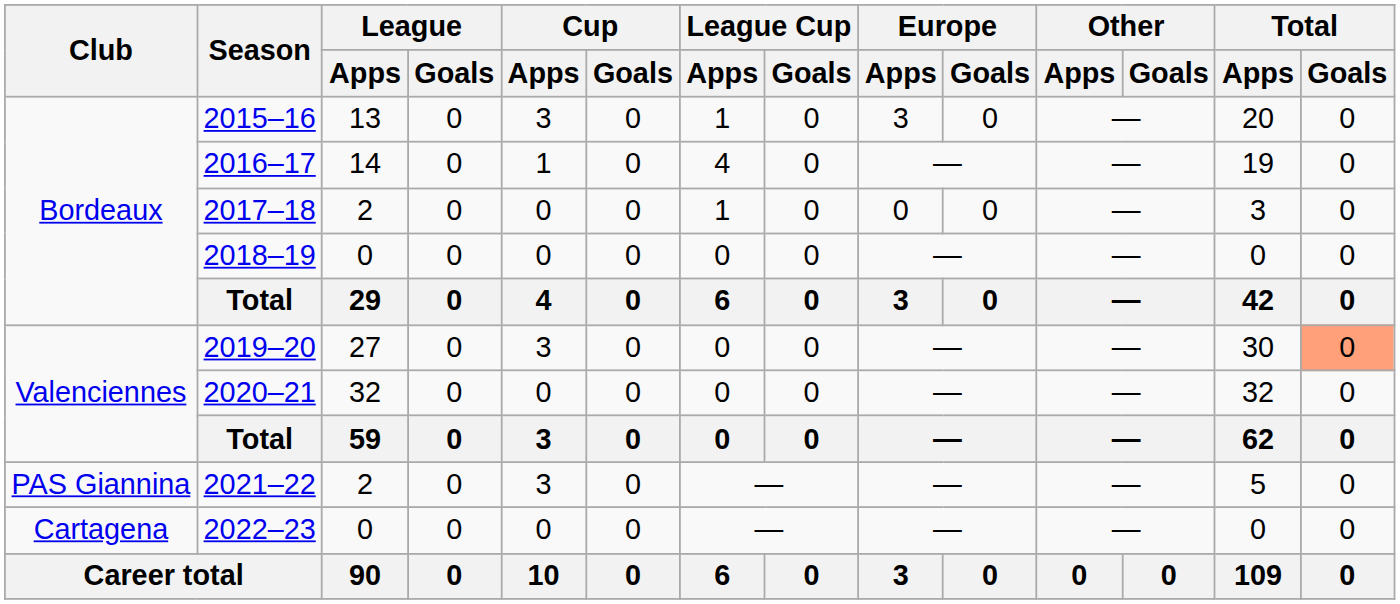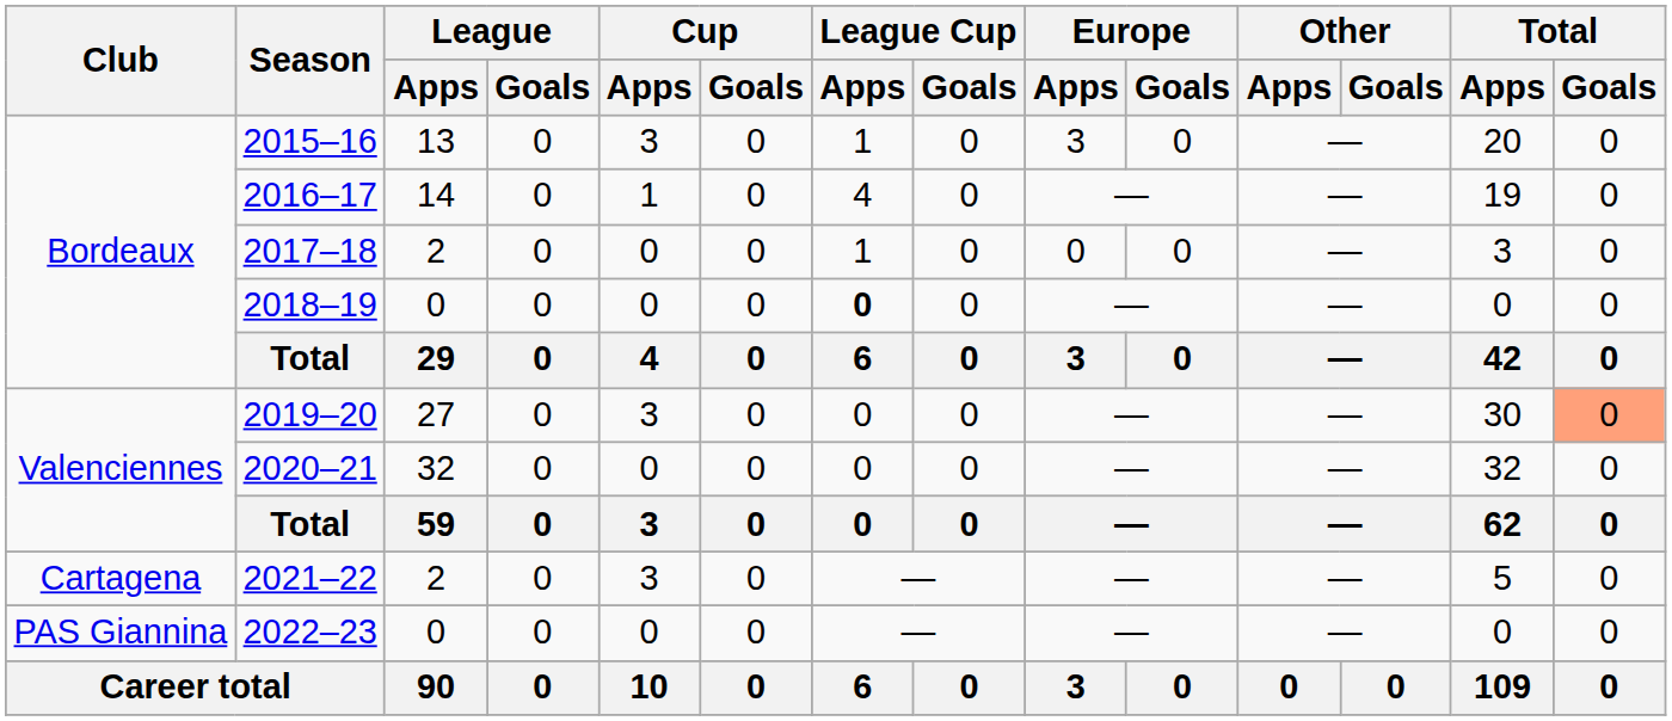 <table class="wikitable" style="text-align: center">
 <tr>
 <th rowspan="2">Club</th>
 <th rowspan="2">Season</th>
 <th colspan="2">League</th>
 <th colspan="2">Cup</th>
 <th colspan="2">League Cup</th>
 <th colspan="2">Europe</th>
 <th colspan="2">Other</th>
 <th colspan="2">Total</th>
 </tr>
 <tr>
 <th>Apps</th>
 <th>Goals</th>
 <th>Apps</th>
 <th>Goals</th>
 <th>Apps</th>
 <th>Goals</th>
 <th>Apps</th>
 <th>Goals</th>
 <th>Apps</th>
 <th>Goals</th>
 <th>Apps</th>
 <th>Goals</th>
 </tr>
 <tr>
 <td rowspan="5"><a href='#'>Bordeaux</a></td>
 <td><a href='#'>2015–16</a></td>
 <td>13</td>
 <td>0</td>
 <td>3</td>
 <td>0</td>
 <td>1</td>
 <td>0</td>
 <td>3</td>
 <td>0</td>
 <td colspan="2">—</td>
 <td>20</td>
 <td>0</td>
 </tr>
 <tr>
 <td><a href='#'>2016–17</a></td>
 <td>14</td>
 <td>0</td>
 <td>1</td>
 <td>0</td>
 <td>4</td>
 <td>0</td>
 <td colspan="2">—</td>
 <td colspan="2">—</td>
 <td>19</td>
 <td>0</td>
 </tr>
 <tr>
 <td><a href='#'>2017–18</a></td>
 <td>2</td>
 <td>0</td>
 <td>0</td>
 <td>0</td>
 <td>1</td>
 <td>0</td>
 <td>0</td>
 <td>0</td>
 <td colspan="2">—</td>
 <td>3</td>
 <td>0</td>
 </tr>
 <tr>
 <td><a href='#'>2018–19</a></td>
 <td>0</td>
 <td>0</td>
 <td>0</td>
 <td>0</td>
-<td>0</td>
+<td><strong>0</strong></td>
 <td>0</td>
 <td colspan="2">—</td>
 <td colspan="2">—</td>
 <td>0</td>
 <td>0</td>
 </tr>
 <tr>
 <th>Total</th>
 <th>29</th>
 <th>0</th>
 <th>4</th>
 <th>0</th>
 <th>6</th>
 <th>0</th>
 <th>3</th>
 <th>0</th>
 <th colspan="2">—</th>
 <th>42</th>
 <th>0</th>
 </tr>
 <tr>
 <td rowspan="3"><a href='#'>Valenciennes</a></td>
 <td><a href='#'>2019–20</a></td>
 <td>27</td>
 <td>0</td>
 <td>3</td>
 <td>0</td>
 <td>0</td>
 <td>0</td>
 <td colspan="2">—</td>
 <td colspan="2">—</td>
 <td>30</td>
 <td style="background: lightsalmon;">0</td>
 </tr>
 <tr>
 <td><a href='#'>2020–21</a></td>
 <td>32</td>
 <td>0</td>
 <td>0</td>
 <td>0</td>
 <td>0</td>
 <td>0</td>
 <td colspan="2">—</td>
 <td colspan="2">—</td>
 <td>32</td>
 <td>0</td>
 </tr>
 <tr>
 <th>Total</th>
 <th>59</th>
 <th>0</th>
 <th>3</th>
 <th>0</th>
 <th>0</th>
 <th>0</th>
 <th colspan="2">—</th>
 <th colspan="2">—</th>
 <th>62</th>
 <th>0</th>
 </tr>
 <tr>
-<td><a href='#'>PAS Giannina</a></td>
+<td><a href='#'>Cartagena</a></td>
 <td><a href='#'>2021–22</a></td>
 <td>2</td>
 <td>0</td>
 <td>3</td>
 <td>0</td>
 <td colspan="2">—</td>
 <td colspan="2">—</td>
 <td colspan="2">—</td>
 <td>5</td>
 <td>0</td>
 </tr>
 <tr>
-<td><a href='#'>Cartagena</a></td>
+<td><a href='#'>PAS Giannina</a></td>
 <td><a href='#'>2022–23</a></td>
 <td>0</td>
 <td>0</td>
 <td>0</td>
 <td>0</td>
 <td colspan="2">—</td>
 <td colspan="2">—</td>
 <td colspan="2">—</td>
 <td>0</td>
 <td>0</td>
 </tr>
 <tr>
 <th colspan="2">Career total</th>
 <th>90</th>
 <th>0</th>
 <th>10</th>
 <th>0</th>
 <th>6</th>
 <th>0</th>
 <th>3</th>
 <th>0</th>
 <th>0</th>
 <th>0</th>
 <th>109</th>
 <th>0</th>
 </tr>
 </table>
